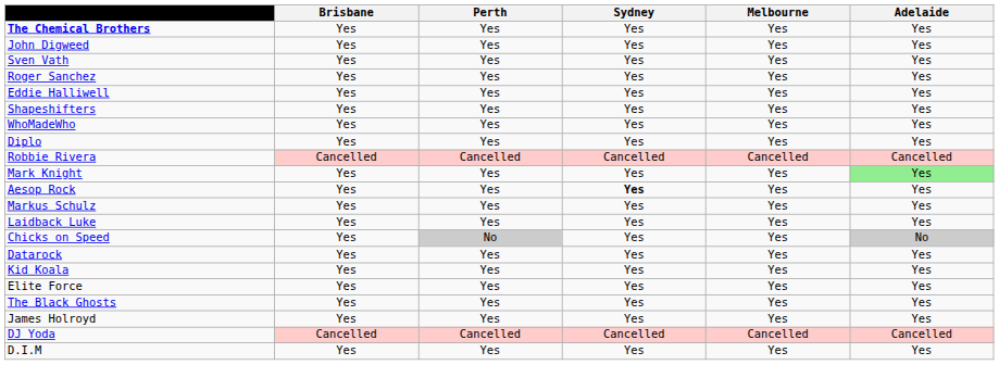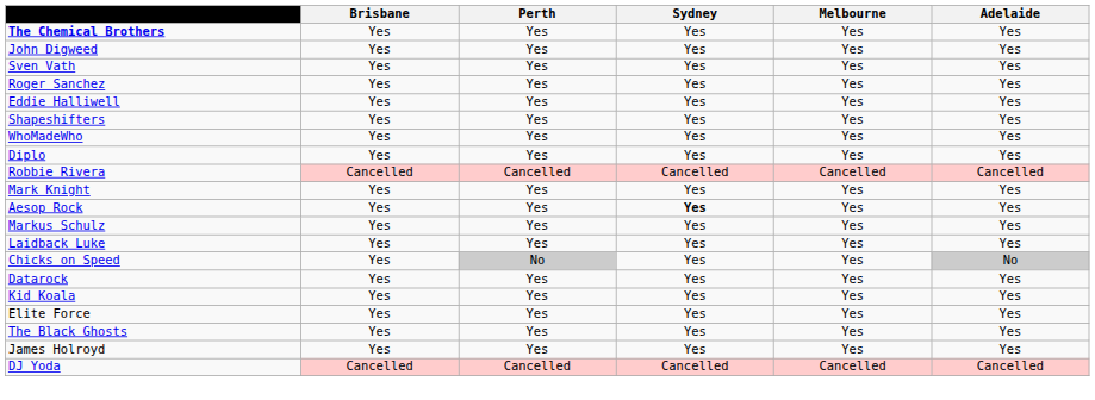 <table class="wikitable sortable" style="line-height:0.95em;">
 <tr>
 <th style="background:#000; width:15%;"> </th>
 <th width=8%>Brisbane</th>
 <th width=8%>Perth</th>
 <th width=8%>Sydney</th>
 <th width=8%>Melbourne</th>
 <th width=8%>Adelaide</th>
 </tr>
 <tr align=center>
 <td align=left><strong><a href='#'>The Chemical Brothers</a></strong></td>
 <td>Yes</td>
 <td>Yes</td>
 <td>Yes</td>
 <td>Yes</td>
 <td>Yes</td>
 </tr>
 <tr align=center>
 <td align=left><a href='#'>John Digweed</a></td>
 <td>Yes</td>
 <td>Yes</td>
 <td>Yes</td>
 <td>Yes</td>
 <td>Yes</td>
 </tr>
 <tr align=center>
 <td align=left><a href='#'>Sven Vath</a></td>
 <td>Yes</td>
 <td>Yes</td>
 <td>Yes</td>
 <td>Yes</td>
 <td>Yes</td>
 </tr>
 <tr align=center>
 <td align=left><a href='#'>Roger Sanchez</a></td>
 <td>Yes</td>
 <td>Yes</td>
 <td>Yes</td>
 <td>Yes</td>
 <td>Yes</td>
 </tr>
 <tr align=center>
 <td align=left><a href='#'>Eddie Halliwell</a></td>
 <td>Yes</td>
 <td>Yes</td>
 <td>Yes</td>
 <td>Yes</td>
 <td>Yes</td>
 </tr>
 <tr align=center>
 <td align=left><a href='#'>Shapeshifters</a></td>
 <td>Yes</td>
 <td>Yes</td>
 <td>Yes</td>
 <td>Yes</td>
 <td>Yes</td>
 </tr>
 <tr align=center>
 <td align=left><a href='#'>WhoMadeWho</a></td>
 <td>Yes</td>
 <td>Yes</td>
 <td>Yes</td>
 <td>Yes</td>
 <td>Yes</td>
 </tr>
 <tr align=center>
 <td align=left><a href='#'>Diplo</a></td>
 <td>Yes</td>
 <td>Yes</td>
 <td>Yes</td>
 <td>Yes</td>
 <td>Yes</td>
 </tr>
 <tr align=center>
 <td align=left><a href='#'>Robbie Rivera</a></td>
 <td style="background:#fcc;">Cancelled</td>
 <td style="background:#fcc;">Cancelled</td>
 <td style="background:#fcc;">Cancelled</td>
 <td style="background:#fcc;">Cancelled</td>
 <td style="background:#fcc;">Cancelled</td>
 </tr>
 <tr align=center>
 <td align=left><a href='#'>Mark Knight</a></td>
 <td>Yes</td>
 <td>Yes</td>
 <td>Yes</td>
 <td>Yes</td>
-<td style="background: lightgreen;">Yes</td>
+<td>Yes</td>
 </tr>
 <tr align=center>
 <td align=left><a href='#'>Aesop Rock</a></td>
 <td>Yes</td>
 <td>Yes</td>
 <td><strong>Yes</strong></td>
 <td>Yes</td>
 <td>Yes</td>
 </tr>
 <tr align=center>
 <td align=left><a href='#'>Markus Schulz</a></td>
 <td>Yes</td>
 <td>Yes</td>
 <td>Yes</td>
 <td>Yes</td>
 <td>Yes</td>
 </tr>
 <tr align=center>
 <td align=left><a href='#'>Laidback Luke</a></td>
 <td>Yes</td>
 <td>Yes</td>
 <td>Yes</td>
 <td>Yes</td>
 <td>Yes</td>
 </tr>
 <tr align=center>
 <td align=left><a href='#'>Chicks on Speed</a></td>
 <td>Yes</td>
 <td style="background:#ccc;">No</td>
 <td>Yes</td>
 <td>Yes</td>
 <td style="background:#ccc;">No</td>
 </tr>
 <tr align=center>
 <td align=left><a href='#'>Datarock</a></td>
 <td>Yes</td>
 <td>Yes</td>
 <td>Yes</td>
 <td>Yes</td>
 <td>Yes</td>
 </tr>
 <tr align=center>
 <td align=left><a href='#'>Kid Koala</a></td>
 <td>Yes</td>
 <td>Yes</td>
 <td>Yes</td>
 <td>Yes</td>
 <td>Yes</td>
 </tr>
 <tr align=center>
 <td align=left>Elite Force</td>
 <td>Yes</td>
 <td>Yes</td>
 <td>Yes</td>
 <td>Yes</td>
 <td>Yes</td>
 </tr>
 <tr align=center>
 <td align=left><a href='#'>The Black Ghosts</a></td>
 <td>Yes</td>
 <td>Yes</td>
 <td>Yes</td>
 <td>Yes</td>
 <td>Yes</td>
 </tr>
 <tr align=center>
 <td align=left>James Holroyd</td>
 <td>Yes</td>
 <td>Yes</td>
 <td>Yes</td>
 <td>Yes</td>
 <td>Yes</td>
 </tr>
 <tr align=center>
 <td align=left><a href='#'>DJ Yoda</a></td>
 <td style="background:#fcc;">Cancelled</td>
 <td style="background:#fcc;">Cancelled</td>
 <td style="background:#fcc;">Cancelled</td>
 <td style="background:#fcc;">Cancelled</td>
 <td style="background:#fcc;">Cancelled</td>
 </tr>
-<tr align=center>
-<td align=left>D.I.M</td>
-<td>Yes</td>
-<td>Yes</td>
-<td>Yes</td>
-<td>Yes</td>
-<td>Yes</td>
-</tr>
 </table>
